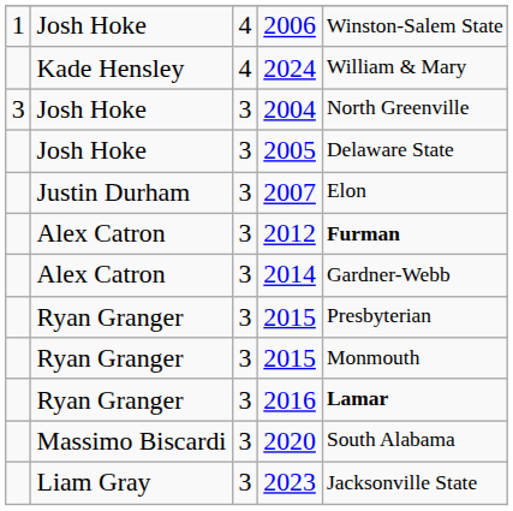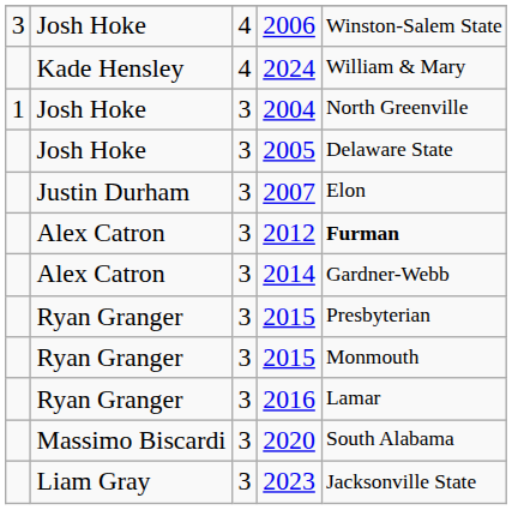 <table class="wikitable">
 <tr>
 </tr>
 <tr>
-<td>1</td>
+<td>3</td>
 <td>Josh Hoke</td>
 <td>4</td>
 <td><a href='#'>2006</a></td>
 <td style="font-size:80%;">Winston-Salem State</td>
 </tr>
 <tr>
 <td></td>
 <td>Kade Hensley</td>
 <td>4</td>
 <td><a href='#'>2024</a></td>
 <td style="font-size:80%;">William & Mary</td>
 </tr>
 <tr>
-<td>3</td>
+<td>1</td>
 <td>Josh Hoke</td>
 <td>3</td>
 <td><a href='#'>2004</a></td>
 <td style="font-size:80%;">North Greenville</td>
 </tr>
 <tr>
 <td></td>
 <td>Josh Hoke</td>
 <td>3</td>
 <td><a href='#'>2005</a></td>
 <td style="font-size:80%;">Delaware State</td>
 </tr>
 <tr>
 <td></td>
 <td>Justin Durham</td>
 <td>3</td>
 <td><a href='#'>2007</a></td>
 <td style="font-size:80%;">Elon</td>
 </tr>
 <tr>
 <td></td>
 <td>Alex Catron</td>
 <td>3</td>
 <td><a href='#'>2012</a></td>
 <td style="font-size:80%;"><strong>Furman</strong></td>
 </tr>
 <tr>
 <td></td>
 <td>Alex Catron</td>
 <td>3</td>
 <td><a href='#'>2014</a></td>
 <td style="font-size:80%;">Gardner-Webb</td>
 </tr>
 <tr>
 <td></td>
 <td>Ryan Granger</td>
 <td>3</td>
 <td><a href='#'>2015</a></td>
 <td style="font-size:80%;">Presbyterian</td>
 </tr>
 <tr>
 <td></td>
 <td>Ryan Granger</td>
 <td>3</td>
 <td><a href='#'>2015</a></td>
 <td style="font-size:80%;">Monmouth</td>
 </tr>
 <tr>
 <td></td>
 <td>Ryan Granger</td>
 <td>3</td>
 <td><a href='#'>2016</a></td>
-<td style="font-size:80%;"><strong>Lamar</strong></td>
+<td style="font-size:80%;">Lamar</td>
 </tr>
 <tr>
 <td></td>
 <td>Massimo Biscardi</td>
 <td>3</td>
 <td><a href='#'>2020</a></td>
 <td style="font-size:80%;">South Alabama</td>
 </tr>
 <tr>
 <td></td>
 <td>Liam Gray</td>
 <td>3</td>
 <td><a href='#'>2023</a></td>
 <td style="font-size:80%;">Jacksonville State</td>
 </tr>
 </table>
